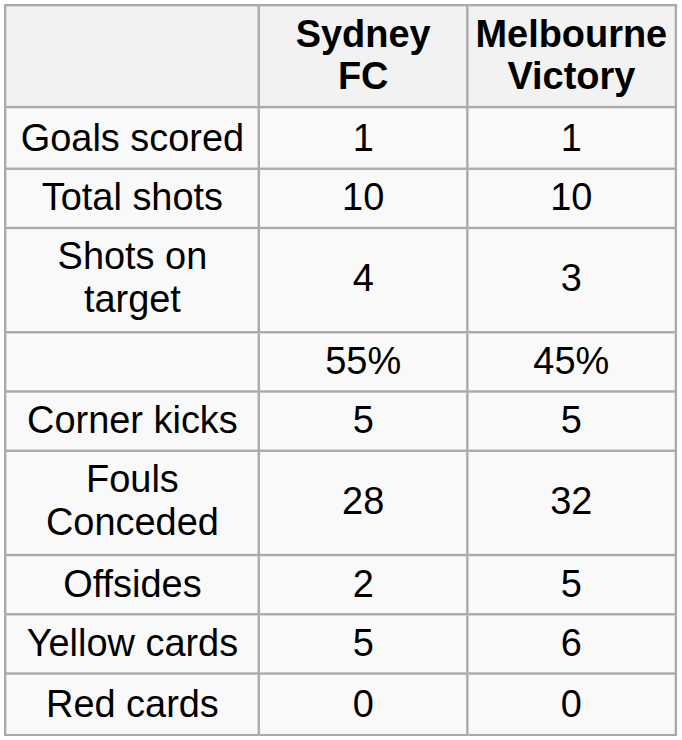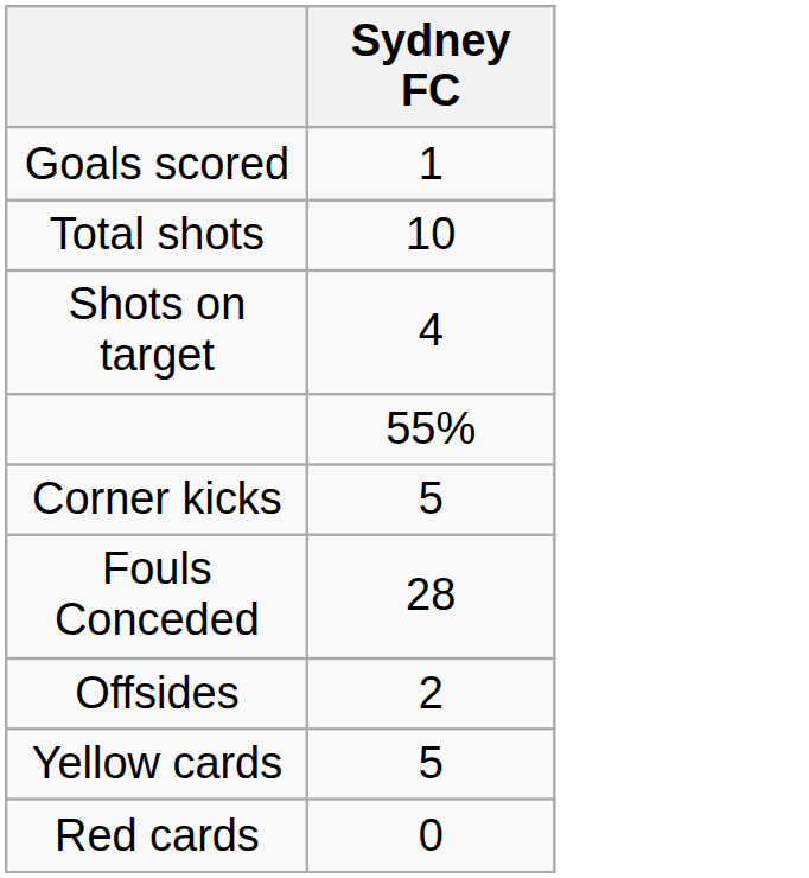 <table class="wikitable plainrowheaders" style="text-align:center">
 <tr>
 <th width=100></th>
 <th width=80>Sydney FC</th>
-<th width=80>Melbourne Victory</th>
 </tr>
 <tr>
 <td>Goals scored</td>
-<td>1</td>
 <td>1</td>
 </tr>
 <tr>
 <td>Total shots</td>
 <td>10</td>
-<td>10</td>
 </tr>
 <tr>
 <td>Shots on target</td>
 <td>4</td>
-<td>3</td>
 </tr>
 <tr>
 <td></td>
 <td>55%</td>
-<td>45%</td>
 </tr>
 <tr>
 <td>Corner kicks</td>
-<td>5</td>
 <td>5</td>
 </tr>
 <tr>
 <td>Fouls Conceded</td>
 <td>28</td>
-<td>32</td>
 </tr>
 <tr>
 <td>Offsides</td>
 <td>2</td>
-<td>5</td>
 </tr>
 <tr>
 <td>Yellow cards</td>
 <td>5</td>
-<td>6</td>
 </tr>
 <tr>
 <td>Red cards</td>
 <td>0</td>
-<td>0</td>
 </tr>
 </table>
